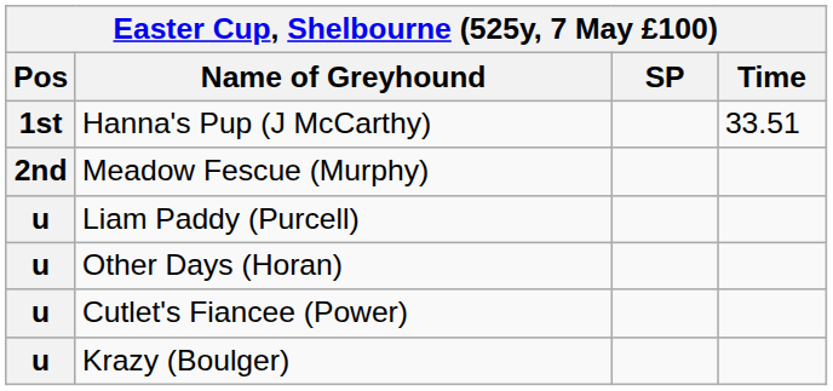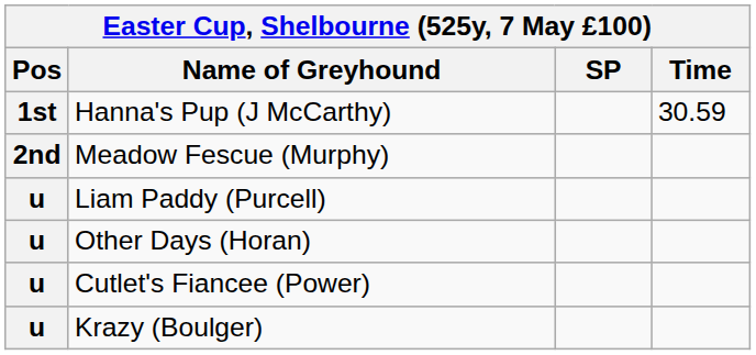 <table class="wikitable">
 <tr>
 <th colspan="6"><a href='#'>Easter Cup</a>, <a href='#'>Shelbourne</a> (525y, 7 May £100)</th>
 </tr>
 <tr>
 <th width=30>Pos</th>
 <th width=280>Name of Greyhound</th>
 <th width=50>SP</th>
 <th width=50>Time</th>
 </tr>
 <tr>
 <th>1st</th>
 <td>Hanna's Pup (J McCarthy)</td>
 <td></td>
-<td>33.51</td>
+<td>30.59</td>
 </tr>
 <tr>
 <th>2nd</th>
 <td>Meadow Fescue (Murphy)</td>
 <td></td>
 <td></td>
 </tr>
 <tr>
 <th>u</th>
 <td>Liam Paddy (Purcell)</td>
 <td></td>
 <td></td>
 </tr>
 <tr>
 <th>u</th>
 <td>Other Days (Horan)</td>
 <td></td>
 <td></td>
 </tr>
 <tr>
 <th>u</th>
 <td>Cutlet's Fiancee (Power)</td>
 <td></td>
 <td></td>
 </tr>
 <tr>
 <th>u</th>
 <td>Krazy (Boulger)</td>
 <td></td>
 <td></td>
 </tr>
 </table>
